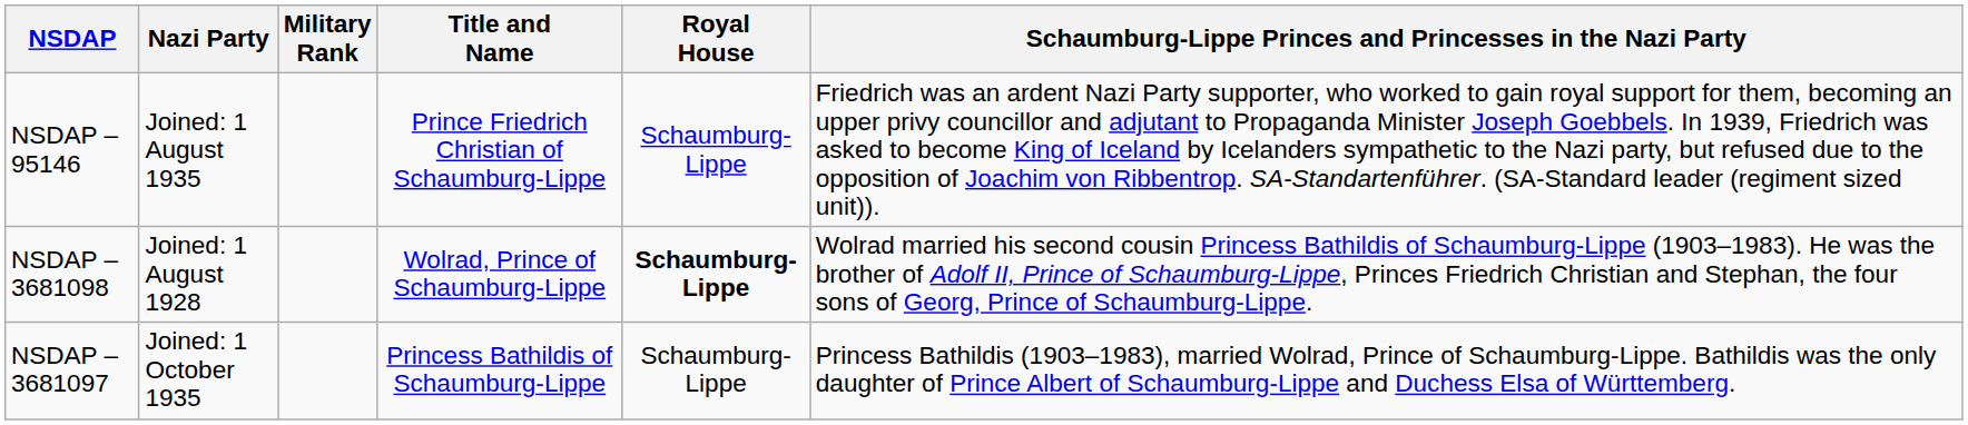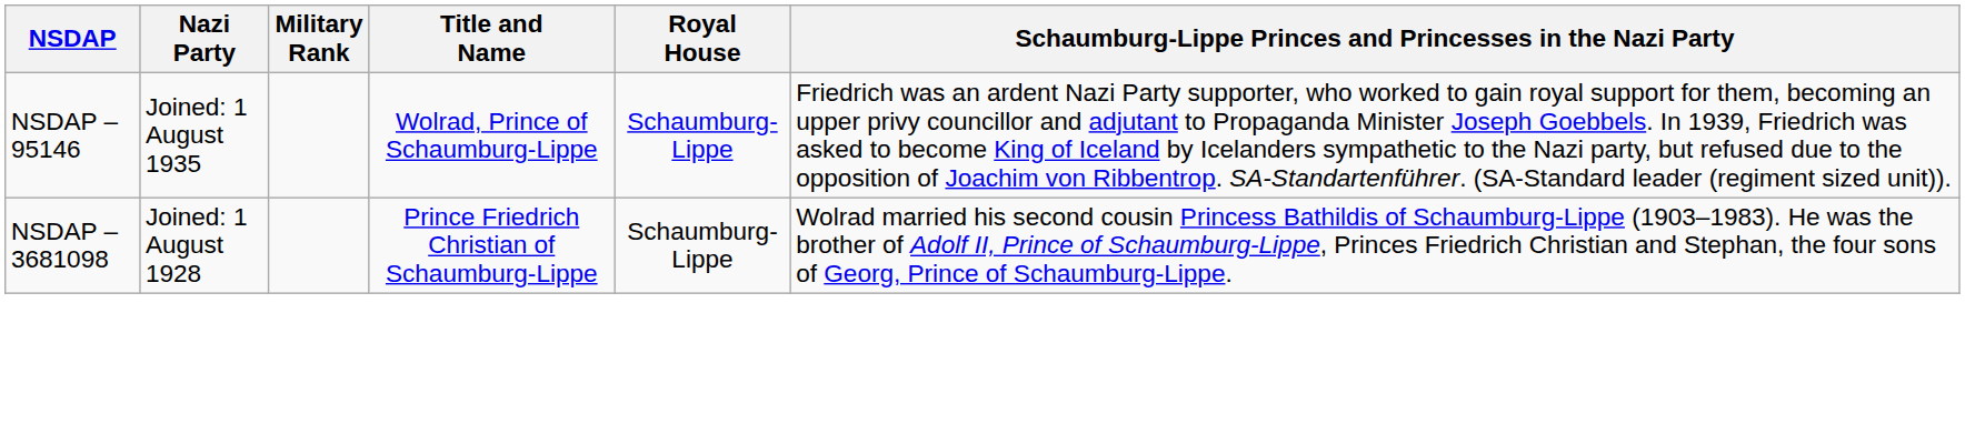 <table class="wikitable">
 <tr>
 <th><a href='#'>NSDAP</a></th>
 <th>Nazi Party</th>
 <th>Military<br>Rank</th>
 <th>Title and<br>Name</th>
 <th>Royal<br>House</th>
 <th>Schaumburg-Lippe Princes and Princesses in the Nazi Party</th>
 </tr>
 <tr>
 <td>NSDAP – 95146</td>
 <td>Joined: 1 August 1935</td>
 <td><br><br></td>
-<td align="center"><a href='#'>Prince Friedrich Christian of Schaumburg-Lippe</a></td>
+<td align="center"><a href='#'>Wolrad, Prince of Schaumburg-Lippe</a></td>
 <td align="center"> <a href='#'>Schaumburg-Lippe</a></td>
 <td> <strong></strong> Friedrich was an ardent Nazi Party supporter, who worked to gain royal support for them, becoming an upper privy councillor and <a href='#'>adjutant</a> to Propaganda Minister <a href='#'>Joseph Goebbels</a>. In 1939, Friedrich was asked to become <a href='#'>King of Iceland</a> by Icelanders sympathetic to the Nazi party, but refused due to the opposition of <a href='#'>Joachim von Ribbentrop</a>. <em>SA-Standartenführer</em>. (SA-Standard leader (regiment sized unit)).</td>
 </tr>
 <tr>
 <td>NSDAP – 3681098</td>
 <td>Joined: 1 August 1928</td>
 <td></td>
-<td align="center"><a href='#'>Wolrad, Prince of Schaumburg-Lippe</a></td>
-<td align="center"><strong>Schaumburg-Lippe</strong></td>
+<td align="center"><a href='#'>Prince Friedrich Christian of Schaumburg-Lippe</a></td>
+<td align="center">Schaumburg-Lippe</td>
 <td> Wolrad married his second cousin <a href='#'>Princess Bathildis of Schaumburg-Lippe</a> (1903–1983). He was the brother of <em><a href='#'>Adolf II, Prince of Schaumburg-Lippe</a></em>, Princes Friedrich Christian and Stephan, the four sons of <a href='#'>Georg, Prince of Schaumburg-Lippe</a>.</td>
 </tr>
-<tr>
-<td>NSDAP – 3681097</td>
-<td>Joined: 1 October 1935</td>
-<td></td>
-<td align="center"><a href='#'>Princess Bathildis of Schaumburg-Lippe</a></td>
-<td align="center"> Schaumburg-Lippe</td>
-<td>Princess Bathildis (1903–1983), married Wolrad, Prince of Schaumburg-Lippe. Bathildis was the only daughter of <a href='#'>Prince Albert of Schaumburg-Lippe</a> and <a href='#'>Duchess Elsa of Württemberg</a>.</td>
-</tr>
 </table>
